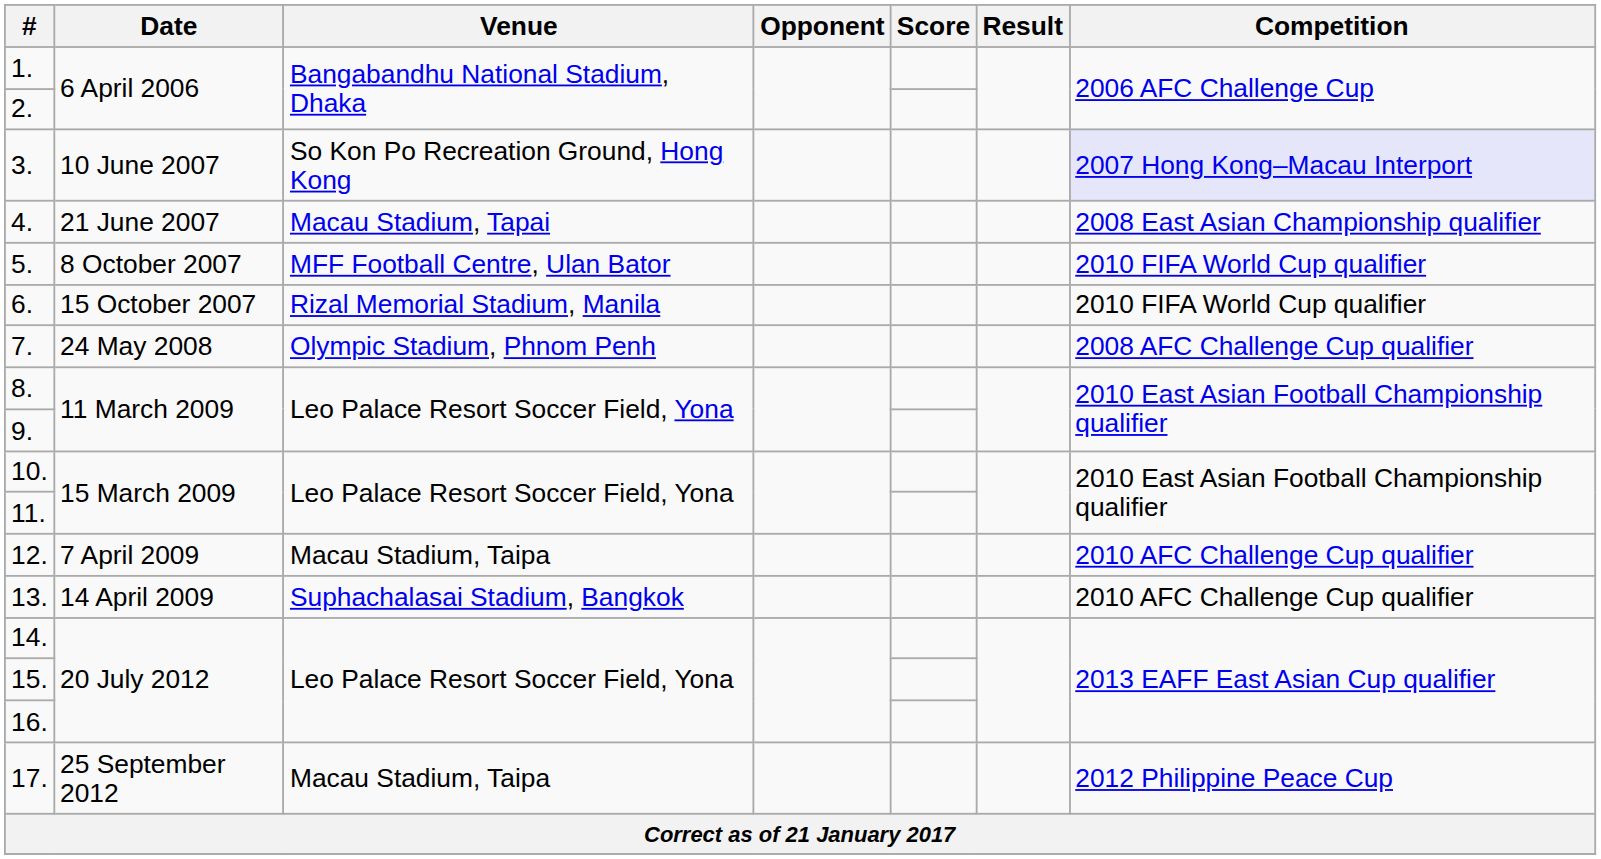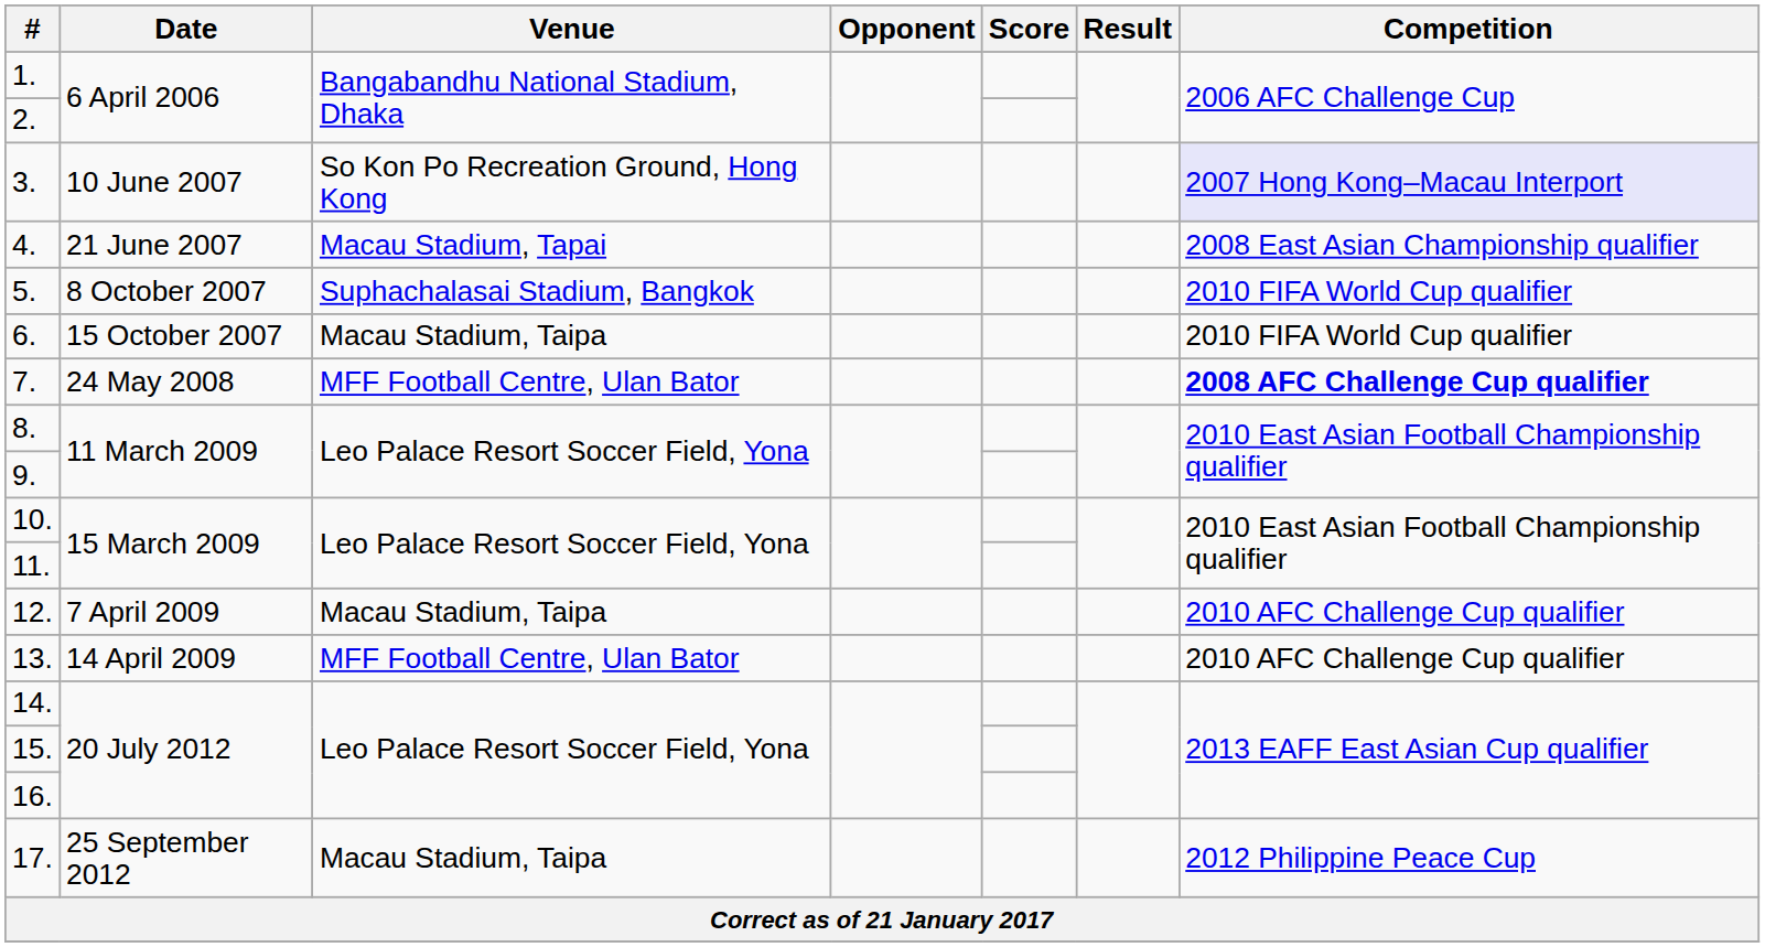 <table class="wikitable" style="font-size:90%">
 <tr>
 <th>#</th>
 <th>Date</th>
 <th>Venue</th>
 <th>Opponent</th>
 <th>Score</th>
 <th>Result</th>
 <th>Competition</th>
 </tr>
 <tr>
 <td>1.</td>
 <td rowspan=2>6 April 2006</td>
 <td rowspan=2><a href='#'>Bangabandhu National Stadium</a>, <a href='#'>Dhaka</a></td>
 <td rowspan=2></td>
 <td></td>
 <td rowspan=2></td>
 <td rowspan=2><a href='#'>2006 AFC Challenge Cup</a></td>
 </tr>
 <tr>
 <td>2.</td>
 <td></td>
 </tr>
 <tr>
 <td>3.</td>
 <td>10 June 2007</td>
 <td>So Kon Po Recreation Ground, <a href='#'>Hong Kong</a></td>
 <td></td>
 <td></td>
 <td></td>
 <td style="background: lavender;"><a href='#'>2007 Hong Kong–Macau Interport</a></td>
 </tr>
 <tr>
 <td>4.</td>
 <td>21 June 2007</td>
 <td><a href='#'>Macau Stadium</a>, <a href='#'>Tapai</a></td>
 <td></td>
 <td></td>
 <td></td>
 <td><a href='#'>2008 East Asian Championship qualifier</a></td>
 </tr>
 <tr>
 <td>5.</td>
 <td>8 October 2007</td>
-<td><a href='#'>MFF Football Centre</a>, <a href='#'>Ulan Bator</a></td>
+<td><a href='#'>Suphachalasai Stadium</a>, <a href='#'>Bangkok</a></td>
 <td></td>
 <td></td>
 <td></td>
 <td><a href='#'>2010 FIFA World Cup qualifier</a></td>
 </tr>
 <tr>
 <td>6.</td>
 <td>15 October 2007</td>
-<td><a href='#'>Rizal Memorial Stadium</a>, <a href='#'>Manila</a></td>
+<td>Macau Stadium, Taipa</td>
 <td></td>
 <td></td>
 <td></td>
 <td>2010 FIFA World Cup qualifier</td>
 </tr>
 <tr>
 <td>7.</td>
 <td>24 May 2008</td>
-<td><a href='#'>Olympic Stadium</a>, <a href='#'>Phnom Penh</a></td>
+<td><a href='#'>MFF Football Centre</a>, <a href='#'>Ulan Bator</a></td>
 <td></td>
 <td></td>
 <td></td>
-<td><a href='#'>2008 AFC Challenge Cup qualifier</a></td>
+<td><strong><a href='#'>2008 AFC Challenge Cup qualifier</a></strong></td>
 </tr>
 <tr>
 <td>8.</td>
 <td rowspan=2>11 March 2009</td>
 <td rowspan=2>Leo Palace Resort Soccer Field, <a href='#'>Yona</a></td>
 <td rowspan=2></td>
 <td></td>
 <td rowspan=2></td>
 <td rowspan=2><a href='#'>2010 East Asian Football Championship qualifier</a></td>
 </tr>
 <tr>
 <td>9.</td>
 <td></td>
 </tr>
 <tr>
 <td>10.</td>
 <td rowspan=2>15 March 2009</td>
 <td rowspan=2>Leo Palace Resort Soccer Field, Yona</td>
 <td rowspan=2></td>
 <td></td>
 <td rowspan=2></td>
 <td rowspan=2>2010 East Asian Football Championship qualifier</td>
 </tr>
 <tr>
 <td>11.</td>
 <td></td>
 </tr>
 <tr>
 <td>12.</td>
 <td>7 April 2009</td>
 <td>Macau Stadium, Taipa</td>
 <td></td>
 <td></td>
 <td></td>
 <td><a href='#'>2010 AFC Challenge Cup qualifier</a></td>
 </tr>
 <tr>
 <td>13.</td>
 <td>14 April 2009</td>
-<td><a href='#'>Suphachalasai Stadium</a>, <a href='#'>Bangkok</a></td>
+<td><a href='#'>MFF Football Centre</a>, <a href='#'>Ulan Bator</a></td>
 <td></td>
 <td></td>
 <td></td>
 <td>2010 AFC Challenge Cup qualifier</td>
 </tr>
 <tr>
 <td>14.</td>
 <td rowspan=3>20 July 2012</td>
 <td rowspan=3>Leo Palace Resort Soccer Field, Yona</td>
 <td rowspan=3></td>
 <td></td>
 <td rowspan=3></td>
 <td rowspan=3><a href='#'>2013 EAFF East Asian Cup qualifier</a></td>
 </tr>
 <tr>
 <td>15.</td>
 <td></td>
 </tr>
 <tr>
 <td>16.</td>
 <td></td>
 </tr>
 <tr>
 <td>17.</td>
 <td>25 September 2012</td>
 <td>Macau Stadium, Taipa</td>
 <td></td>
 <td></td>
 <td></td>
 <td><a href='#'>2012 Philippine Peace Cup</a></td>
 </tr>
 <tr>
 <th colspan="15"><small><em>Correct as of 21 January 2017</em></small></th>
 </tr>
 <tr>
 </tr>
 </table>
